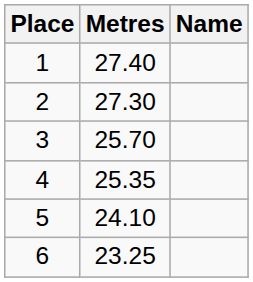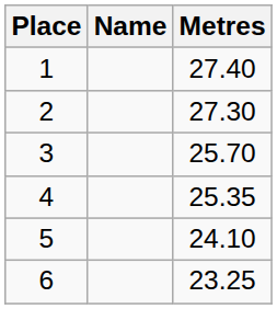 <table class="wikitable" style="text-align:center">
 <tr>
 <th>Place</th>
+<th>Name</th>
 <th>Metres</th>
-<th>Name</th>
 </tr>
 <tr>
 <td>1</td>
+<td align=left></td>
 <td>27.40</td>
-<td align=left></td>
 </tr>
 <tr>
 <td>2</td>
+<td align=left></td>
 <td>27.30</td>
-<td align=left></td>
 </tr>
 <tr>
 <td>3</td>
+<td align=left></td>
 <td>25.70</td>
-<td align=left></td>
 </tr>
 <tr>
 <td>4</td>
+<td align=left></td>
 <td>25.35</td>
-<td align=left></td>
 </tr>
 <tr>
 <td>5</td>
+<td align=left></td>
 <td>24.10</td>
-<td align=left></td>
 </tr>
 <tr>
 <td>6</td>
+<td align=left></td>
 <td>23.25</td>
-<td align=left></td>
 </tr>
 </table>
